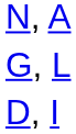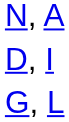 <table>
 <tr>
 <td><a href='#'>N</a>, <a href='#'>A</a></td>
+<td></td>
+<td></td>
+<td></td>
+<td></td>
+<td></td>
+<td></td>
+<td></td>
+<td></td>
+<td></td>
+<td></td>
+<td></td>
+<td></td>
+<td></td>
+<td></td>
+<td></td>
+<td></td>
+<td></td>
+<td></td>
+<td></td>
+<td></td>
+<td></td>
+<td></td>
+<td></td>
+<td></td>
+<td></td>
+<td></td>
+<td></td>
+</tr>
+<tr>
+<td><a href='#'>D</a>, <a href='#'>I</a></td>
 <td></td>
 <td></td>
 <td></td>
 <td></td>
 <td></td>
 <td></td>
 <td></td>
 <td></td>
 <td></td>
 <td></td>
 <td></td>
 <td></td>
 <td></td>
 <td></td>
 <td></td>
 <td></td>
 <td></td>
 <td></td>
 <td></td>
 <td></td>
 <td></td>
 <td></td>
 <td></td>
 <td></td>
 <td></td>
 <td></td>
 <td></td>
 </tr>
 <tr>
 <td><a href='#'>G</a>, <a href='#'>L</a></td>
 <td></td>
 <td></td>
 <td></td>
 <td></td>
 <td></td>
 <td></td>
 <td></td>
 <td></td>
 <td></td>
 <td></td>
 <td></td>
 <td></td>
 <td></td>
 <td></td>
 <td></td>
 <td></td>
 <td></td>
 <td></td>
 <td></td>
 <td></td>
 <td></td>
 <td></td>
 <td></td>
 <td></td>
 <td></td>
 <td></td>
 <td></td>
 </tr>
-<tr>
-<td><a href='#'>D</a>, <a href='#'>I</a></td>
-<td></td>
-<td></td>
-<td></td>
-<td></td>
-<td></td>
-<td></td>
-<td></td>
-<td></td>
-<td></td>
-<td></td>
-<td></td>
-<td></td>
-<td></td>
-<td></td>
-<td></td>
-<td></td>
-<td></td>
-<td></td>
-<td></td>
-<td></td>
-<td></td>
-<td></td>
-<td></td>
-<td></td>
-<td></td>
-<td></td>
-<td></td>
-</tr>
 </table>
